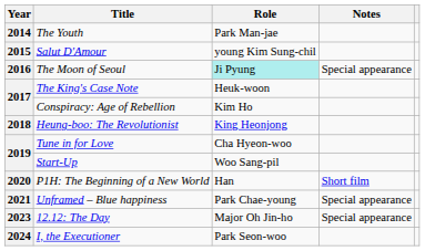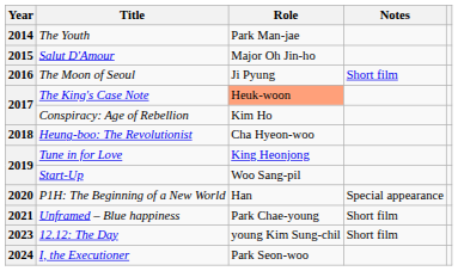 <table class="wikitable plainrowheaders sortable">
 <tr>
 <th scope="col">Year</th>
 <th scope="col">Title</th>
 <th scope="col">Role</th>
 <th scope="col">Notes</th>
 <th scope="col" class="unsortable"></th>
 </tr>
 <tr>
 <th scope="row">2014</th>
 <td><em>The Youth</em></td>
 <td>Park Man-jae</td>
 <td></td>
 <td style="text-align:center"></td>
 </tr>
 <tr>
 <th scope="row">2015</th>
 <td><em><a href='#'>Salut D'Amour</a></em></td>
-<td>young Kim Sung-chil</td>
+<td>Major Oh Jin-ho</td>
 <td></td>
 <td style="text-align:center"></td>
 </tr>
 <tr>
 <th scope="row">2016</th>
 <td><em>The Moon of Seoul</em></td>
-<td style="background: paleturquoise;">Ji Pyung</td>
-<td>Special appearance</td>
+<td>Ji Pyung</td>
+<td><a href='#'>Short film</a></td>
 <td style="text-align:center"></td>
 </tr>
 <tr>
 <th scope="row" rowspan="2">2017</th>
 <td><em><a href='#'>The King's Case Note</a></em></td>
-<td>Heuk-woon</td>
+<td style="background: lightsalmon;">Heuk-woon</td>
 <td></td>
 <td style="text-align:center"></td>
 </tr>
 <tr>
 <td><em>Conspiracy: Age of Rebellion</em></td>
 <td>Kim Ho</td>
 <td></td>
 <td style="text-align:center"></td>
 </tr>
 <tr>
 <th scope="row">2018</th>
 <td><em><a href='#'>Heung-boo: The Revolutionist</a></em></td>
-<td><a href='#'>King Heonjong</a></td>
+<td>Cha Hyeon-woo</td>
 <td></td>
 <td style="text-align:center"></td>
 </tr>
 <tr>
 <th scope="row" rowspan="2">2019</th>
 <td><em><a href='#'>Tune in for Love</a></em></td>
-<td>Cha Hyeon-woo</td>
+<td><a href='#'>King Heonjong</a></td>
 <td></td>
 <td style="text-align:center"></td>
 </tr>
 <tr>
 <td><em><a href='#'>Start-Up</a></em></td>
 <td>Woo Sang-pil</td>
 <td></td>
 <td style="text-align:center"></td>
 </tr>
 <tr>
 <th scope="row">2020</th>
 <td><em>P1H: The Beginning of a New World</em></td>
 <td>Han</td>
-<td><a href='#'>Short film</a></td>
+<td>Special appearance</td>
 <td style="text-align:center"></td>
 </tr>
 <tr>
 <th scope="row">2021</th>
 <td><em><a href='#'>Unframed</a> – Blue happiness</em></td>
 <td>Park Chae-young</td>
-<td>Special appearance</td>
+<td>Short film</td>
 <td style="text-align:center"></td>
 </tr>
 <tr>
 <th scope="row">2023</th>
 <td><em><a href='#'>12.12: The Day</a></em></td>
-<td>Major Oh Jin-ho</td>
-<td>Special appearance</td>
+<td>young Kim Sung-chil</td>
+<td>Short film</td>
 <td style="text-align:center"></td>
 </tr>
 <tr>
 <th scope="row">2024</th>
 <td><em><a href='#'>I, the Executioner</a></em></td>
 <td>Park Seon-woo</td>
 <td></td>
 <td style="text-align:center"></td>
 </tr>
 </table>
